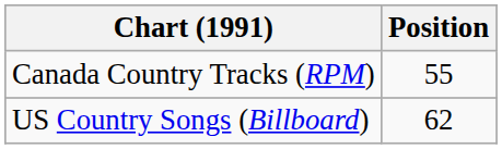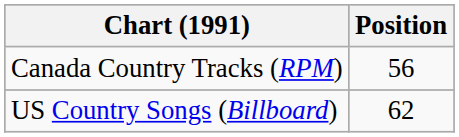 <table class="wikitable sortable">
 <tr>
 <th scope="col">Chart (1991)</th>
 <th scope="col">Position</th>
 </tr>
 <tr>
 <td>Canada Country Tracks (<em><a href='#'>RPM</a></em>)</td>
-<td align="center">55</td>
+<td align="center">56</td>
 </tr>
 <tr>
 <td>US <a href='#'>Country Songs</a> (<em><a href='#'>Billboard</a></em>)</td>
 <td align="center">62</td>
 </tr>
 </table>
